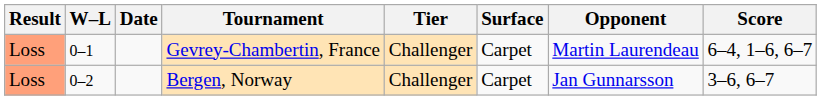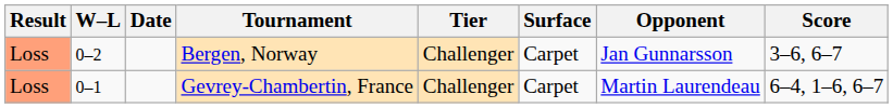 <table class="sortable wikitable">
 <tr>
 <th>Result</th>
 <th class="unsortable">W–L</th>
 <th>Date</th>
 <th>Tournament</th>
 <th>Tier</th>
 <th>Surface</th>
 <th>Opponent</th>
 <th class="unsortable">Score</th>
 </tr>
 <tr>
 <td style="background:#ffa07a;">Loss</td>
+<td><small>0–2</small></td>
+<td></td>
+<td style="background:moccasin;"><a href='#'>Bergen</a>, Norway</td>
+<td style="background:moccasin;">Challenger</td>
+<td>Carpet</td>
+<td> <a href='#'>Jan Gunnarsson</a></td>
+<td>3–6, 6–7</td>
+</tr>
+<tr>
+<td style="background:#ffa07a;">Loss</td>
 <td><small>0–1</small></td>
 <td></td>
 <td style="background:moccasin;"><a href='#'>Gevrey-Chambertin</a>, France</td>
 <td style="background:moccasin;">Challenger</td>
 <td>Carpet</td>
 <td> <a href='#'>Martin Laurendeau</a></td>
 <td>6–4, 1–6, 6–7</td>
 </tr>
-<tr>
-<td style="background:#ffa07a;">Loss</td>
-<td><small>0–2</small></td>
-<td></td>
-<td style="background:moccasin;"><a href='#'>Bergen</a>, Norway</td>
-<td style="background:moccasin;">Challenger</td>
-<td>Carpet</td>
-<td> <a href='#'>Jan Gunnarsson</a></td>
-<td>3–6, 6–7</td>
-</tr>
 </table>
